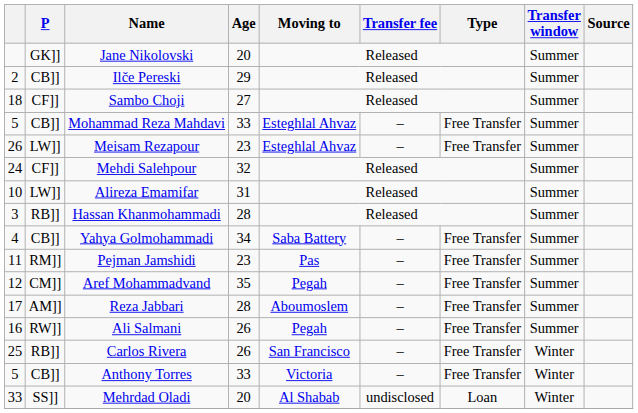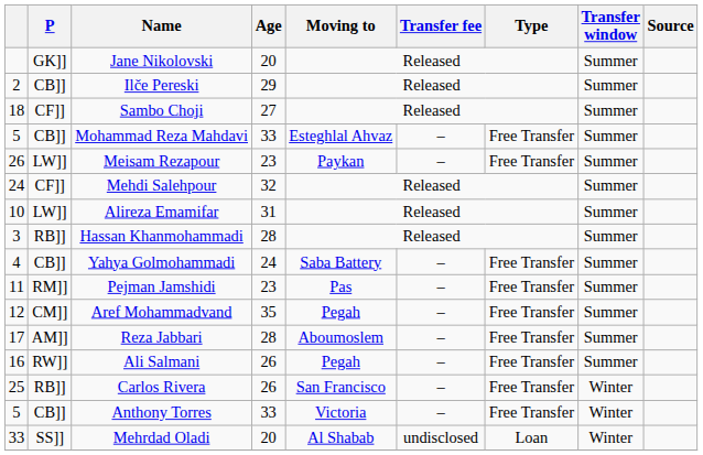 <table class="wikitable sortable " style="text-align:center">
 <tr>
 <th></th>
 <th><a href='#'>P</a></th>
 <th>Name</th>
 <th>Age</th>
 <th>Moving to</th>
 <th><a href='#'>Transfer fee</a></th>
 <th>Type</th>
 <th><a href='#'>Transfer<br>window</a></th>
 <th>Source</th>
 </tr>
 <tr>
 <td></td>
 <td [[>GK]]</td>
 <td> <a href='#'>Jane Nikolovski</a></td>
 <td>20</td>
 <td colspan="3">Released</td>
 <td>Summer</td>
 <td></td>
 </tr>
 <tr>
 <td>2</td>
 <td [[>CB]]</td>
 <td> <a href='#'>Ilče Pereski</a></td>
 <td>29</td>
 <td colspan="3">Released</td>
 <td>Summer</td>
 <td></td>
 </tr>
 <tr>
 <td>18</td>
 <td [[>CF]]</td>
 <td> <a href='#'>Sambo Choji</a></td>
 <td>27</td>
 <td colspan="3">Released</td>
 <td>Summer</td>
 <td></td>
 </tr>
 <tr>
 <td>5</td>
 <td [[>CB]]</td>
 <td><a href='#'>Mohammad Reza Mahdavi</a></td>
 <td>33</td>
 <td><a href='#'>Esteghlal Ahvaz</a></td>
 <td>–</td>
 <td>Free Transfer</td>
 <td>Summer</td>
 <td></td>
 </tr>
 <tr>
 <td>26</td>
 <td [[>LW]]</td>
 <td><a href='#'>Meisam Rezapour</a></td>
 <td>23</td>
-<td><a href='#'>Esteghlal Ahvaz</a></td>
+<td><a href='#'>Paykan</a></td>
 <td>–</td>
 <td>Free Transfer</td>
 <td>Summer</td>
 <td></td>
 </tr>
 <tr>
 <td>24</td>
 <td [[>CF]]</td>
 <td><a href='#'>Mehdi Salehpour</a></td>
 <td>32</td>
 <td colspan="3">Released</td>
 <td>Summer</td>
 <td></td>
 </tr>
 <tr>
 <td>10</td>
 <td [[>LW]]</td>
 <td><a href='#'>Alireza Emamifar</a></td>
 <td>31</td>
 <td colspan="3">Released</td>
 <td>Summer</td>
 <td></td>
 </tr>
 <tr>
 <td>3</td>
 <td [[>RB]]</td>
 <td><a href='#'>Hassan Khanmohammadi</a></td>
 <td>28</td>
 <td colspan="3">Released</td>
 <td>Summer</td>
 <td></td>
 </tr>
 <tr>
 <td>4</td>
 <td [[>CB]]</td>
 <td><a href='#'>Yahya Golmohammadi</a></td>
-<td>34</td>
+<td>24</td>
 <td><a href='#'>Saba Battery</a></td>
 <td>–</td>
 <td>Free Transfer</td>
 <td>Summer</td>
 <td></td>
 </tr>
 <tr>
 <td>11</td>
 <td [[>RM]]</td>
 <td><a href='#'>Pejman Jamshidi</a></td>
 <td>23</td>
 <td><a href='#'>Pas</a></td>
 <td>–</td>
 <td>Free Transfer</td>
 <td>Summer</td>
 <td></td>
 </tr>
 <tr>
 <td>12</td>
 <td [[>CM]]</td>
 <td><a href='#'>Aref Mohammadvand</a></td>
 <td>35</td>
 <td><a href='#'>Pegah</a></td>
 <td>–</td>
 <td>Free Transfer</td>
 <td>Summer</td>
 <td></td>
 </tr>
 <tr>
 <td>17</td>
 <td [[>AM]]</td>
 <td><a href='#'>Reza Jabbari</a></td>
 <td>28</td>
 <td><a href='#'>Aboumoslem</a></td>
 <td>–</td>
 <td>Free Transfer</td>
 <td>Summer</td>
 <td></td>
 </tr>
 <tr>
 <td>16</td>
 <td [[>RW]]</td>
 <td><a href='#'>Ali Salmani</a></td>
 <td>26</td>
 <td><a href='#'>Pegah</a></td>
 <td>–</td>
 <td>Free Transfer</td>
 <td>Summer</td>
 <td></td>
 </tr>
 <tr>
 <td>25</td>
 <td [[>RB]]</td>
 <td> <a href='#'>Carlos Rivera</a></td>
 <td>26</td>
 <td> <a href='#'>San Francisco</a></td>
 <td>–</td>
 <td>Free Transfer</td>
 <td>Winter</td>
 <td></td>
 </tr>
 <tr>
 <td>5</td>
 <td [[>CB]]</td>
 <td> <a href='#'>Anthony Torres</a></td>
 <td>33</td>
 <td> <a href='#'>Victoria</a></td>
 <td>–</td>
 <td>Free Transfer</td>
 <td>Winter</td>
 <td></td>
 </tr>
 <tr>
 <td>33</td>
 <td [[>SS]]</td>
 <td><a href='#'>Mehrdad Oladi</a></td>
 <td>20</td>
 <td> <a href='#'>Al Shabab</a></td>
 <td>undisclosed</td>
 <td>Loan</td>
 <td>Winter</td>
 <td></td>
 </tr>
 <tr>
 </tr>
 </table>
